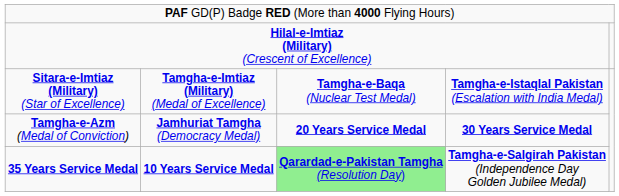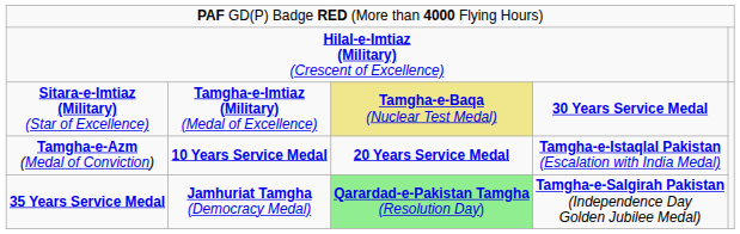 <table class="wikitable" style="margin:1em auto; text-align:center;">
 <tr>
 <td colspan="5"><strong>PAF</strong> GD(P) Badge <strong>RED</strong> (More than <strong>4000</strong> Flying Hours)</td>
 </tr>
 <tr>
 <td colspan="4"><strong><a href='#'>Hilal-e-Imtiaz</a></strong><br><strong><a href='#'>(Military)</a></strong><br><em><a href='#'>(Crescent of Excellence)</a></em></td>
 <td></td>
 </tr>
 <tr>
 <td><strong><a href='#'>Sitara-e-Imtiaz</a></strong><br><strong><a href='#'>(Military)</a></strong><br><em><a href='#'>(Star of Excellence)</a></em></td>
 <td><strong><a href='#'>Tamgha-e-Imtiaz</a></strong><br><strong><a href='#'>(Military)</a></strong><br><em><a href='#'>(Medal of Excellence)</a></em></td>
-<td><strong><a href='#'>Tamgha-e-Baqa</a></strong><br><em><a href='#'>(Nuclear Test Medal)</a></em></td>
+<td style="background: khaki;"><strong><a href='#'>Tamgha-e-Baqa</a></strong><br><em><a href='#'>(Nuclear Test Medal)</a></em></td>
+<td><strong><a href='#'>30 Years Service Medal</a></strong></td>
+</tr>
+<tr>
+<td><strong><a href='#'>Tamgha-e-Azm</a></strong><br><em>(<a href='#'>Medal of Conviction</a>)</em></td>
+<td><strong><a href='#'>10 Years Service Medal</a></strong></td>
+<td><strong><a href='#'>20 Years Service Medal</a></strong></td>
 <td><strong><a href='#'>Tamgha-e-Istaqlal Pakistan</a></strong><br><em><a href='#'>(Escalation with India Medal)</a></em></td>
 </tr>
 <tr>
-<td><strong><a href='#'>Tamgha-e-Azm</a></strong><br><em>(<a href='#'>Medal of Conviction</a>)</em></td>
+<td><strong><a href='#'>35 Years Service Medal</a></strong></td>
 <td><strong><a href='#'>Jamhuriat Tamgha</a></strong><br><em><a href='#'>(Democracy Medal)</a></em></td>
-<td><strong><a href='#'>20 Years Service Medal</a></strong></td>
-<td><strong><a href='#'>30 Years Service Medal</a></strong></td>
-</tr>
-<tr>
-<td><strong><a href='#'>35 Years Service Medal</a></strong></td>
-<td><strong><a href='#'>10 Years Service Medal</a></strong></td>
 <td style="background: lightgreen;"><strong><a href='#'>Qarardad-e-Pakistan Tamgha</a></strong><br><a href='#'><em>(Resolution Day</em>)</a></td>
 <td><strong><a href='#'>Tamgha-e-Salgirah Pakistan</a></strong><br><em>(Independence Day</em><br><em>Golden Jubilee Medal)</em></td>
 </tr>
 </table>
